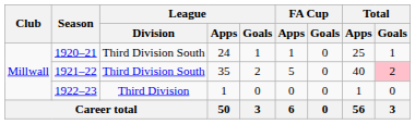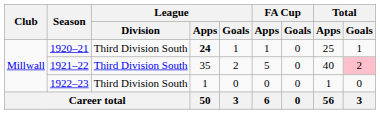 <table class="wikitable" style="text-align: center;">
 <tr>
 <th rowspan="2">Club</th>
 <th rowspan="2">Season</th>
 <th colspan="3">League</th>
 <th colspan="2">FA Cup</th>
 <th colspan="2">Total</th>
 </tr>
 <tr>
 <th>Division</th>
 <th>Apps</th>
 <th>Goals</th>
 <th>Apps</th>
 <th>Goals</th>
 <th>Apps</th>
 <th>Goals</th>
 </tr>
 <tr>
 <td rowspan="3"><a href='#'>Millwall</a></td>
 <td><a href='#'>1920–21</a></td>
 <td>Third Division South</td>
-<td>24</td>
+<td><strong>24</strong></td>
 <td>1</td>
 <td>1</td>
 <td>0</td>
 <td>25</td>
 <td>1</td>
 </tr>
 <tr>
 <td><a href='#'>1921–22</a></td>
 <td><a href='#'>Third Division South</a></td>
 <td>35</td>
 <td>2</td>
 <td>5</td>
 <td>0</td>
 <td>40</td>
 <td style="background: pink;">2</td>
 </tr>
 <tr>
 <td><a href='#'>1922–23</a></td>
-<td><a href='#'>Third Division</a></td>
+<td>Third Division South</td>
 <td>1</td>
 <td>0</td>
 <td>0</td>
 <td>0</td>
 <td>1</td>
 <td>0</td>
 </tr>
 <tr>
 <th colspan="3">Career total</th>
 <th>50</th>
 <th>3</th>
 <th>6</th>
 <th>0</th>
 <th>56</th>
 <th>3</th>
 </tr>
 </table>
